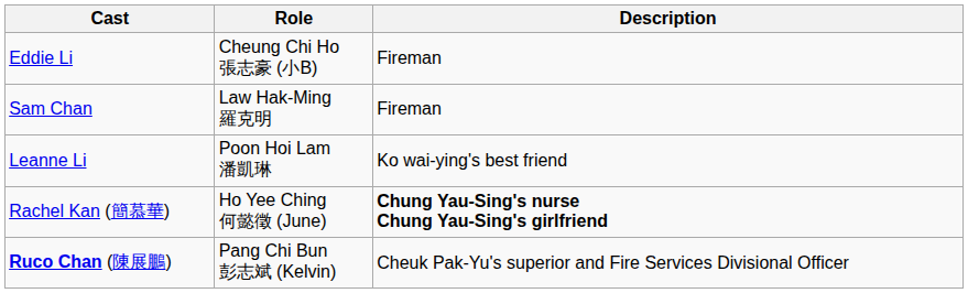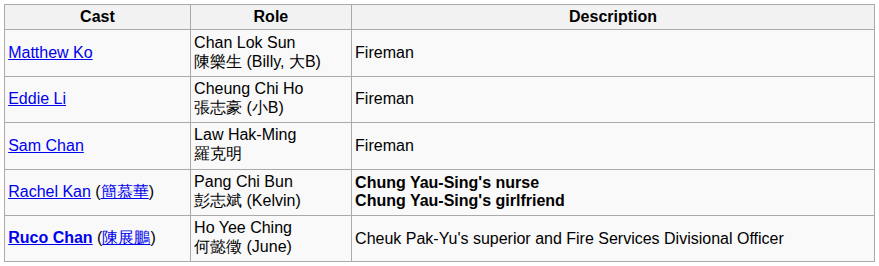 <table class="wikitable" width="55%">
 <tr>
 <th>Cast</th>
 <th>Role</th>
 <th>Description</th>
+</tr>
+<tr>
+<td><a href='#'>Matthew Ko</a></td>
+<td>Chan Lok Sun <br> 陳樂生 (Billy, 大B)</td>
+<td>Fireman</td>
 </tr>
 <tr>
 <td><a href='#'>Eddie Li</a></td>
 <td>Cheung Chi Ho <br> 張志豪 (小B)</td>
 <td>Fireman</td>
 </tr>
 <tr>
 <td><a href='#'>Sam Chan</a></td>
 <td>Law Hak-Ming <br> 羅克明</td>
 <td>Fireman</td>
 </tr>
 <tr>
-<td><a href='#'>Leanne Li</a></td>
-<td>Poon Hoi Lam <br> 潘凱琳</td>
-<td>Ko wai-ying's best friend</td>
-</tr>
-<tr>
 <td><a href='#'>Rachel Kan</a> (<a href='#'>簡慕華</a>)</td>
-<td>Ho Yee Ching <br> 何懿徵 (June)</td>
+<td>Pang Chi Bun <br> 彭志斌 (Kelvin)</td>
 <td><strong>Chung Yau-Sing's nurse <br> Chung Yau-Sing's girlfriend</strong></td>
 </tr>
 <tr>
 <td><strong><a href='#'>Ruco Chan</a></strong> (<a href='#'>陳展鵬</a>)</td>
-<td>Pang Chi Bun <br> 彭志斌 (Kelvin)</td>
+<td>Ho Yee Ching <br> 何懿徵 (June)</td>
 <td>Cheuk Pak-Yu's superior and Fire Services Divisional Officer</td>
 </tr>
 </table>
